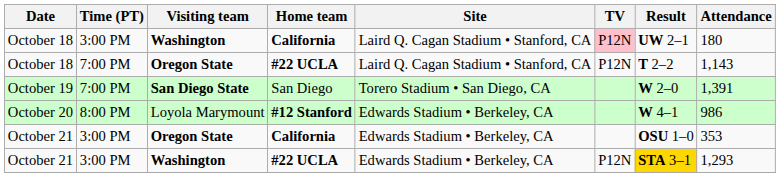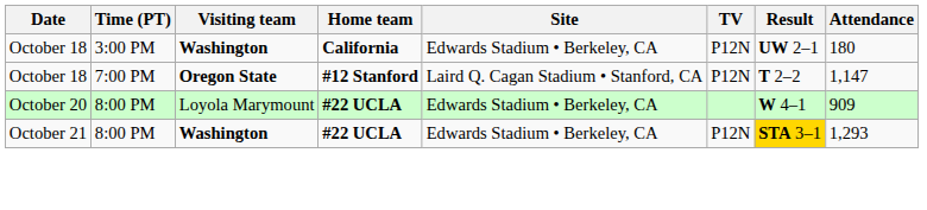 <table class="wikitable" style="font-size:95%;">
 <tr>
 <th>Date</th>
 <th>Time (PT)</th>
 <th>Visiting team</th>
 <th>Home team</th>
 <th>Site</th>
 <th>TV</th>
 <th>Result</th>
 <th>Attendance</th>
 </tr>
 <tr>
 <td>October 18</td>
 <td>3:00 PM</td>
 <td><strong>Washington</strong></td>
 <td><strong>California</strong></td>
-<td>Laird Q. Cagan Stadium • Stanford, CA</td>
-<td style="background: pink;">P12N</td>
+<td>Edwards Stadium • Berkeley, CA</td>
+<td>P12N</td>
 <td><strong>UW</strong> 2–1</td>
 <td>180</td>
 </tr>
 <tr>
 <td>October 18</td>
 <td>7:00 PM</td>
 <td><strong>Oregon State</strong></td>
-<td><strong>#22 UCLA</strong></td>
+<td><strong>#12 Stanford</strong></td>
 <td>Laird Q. Cagan Stadium • Stanford, CA</td>
 <td>P12N</td>
 <td><strong>T</strong> 2–2 </td>
-<td>1,143</td>
-</tr>
-<tr style="background:#cfc;">
-<td>October 19</td>
-<td>7:00 PM</td>
-<td><strong>San Diego State</strong></td>
-<td>San Diego</td>
-<td>Torero Stadium • San Diego, CA</td>
-<td></td>
-<td><strong>W</strong> 2–0</td>
-<td>1,391</td>
+<td>1,147</td>
 </tr>
 <tr style="background:#cfc;">
 <td>October 20</td>
 <td>8:00 PM</td>
 <td>Loyola Marymount</td>
-<td><strong>#12 Stanford</strong></td>
+<td><strong>#22 UCLA</strong></td>
 <td>Edwards Stadium • Berkeley, CA</td>
 <td></td>
 <td><strong>W</strong> 4–1</td>
-<td>986</td>
+<td>909</td>
 </tr>
 <tr>
 <td>October 21</td>
-<td>3:00 PM</td>
-<td><strong>Oregon State</strong></td>
-<td><strong>California</strong></td>
-<td>Edwards Stadium • Berkeley, CA</td>
-<td></td>
-<td><strong>OSU</strong> 1–0</td>
-<td>353</td>
-</tr>
-<tr>
-<td>October 21</td>
-<td>3:00 PM</td>
+<td>8:00 PM</td>
 <td><strong>Washington</strong></td>
 <td><strong>#22 UCLA</strong></td>
 <td>Edwards Stadium • Berkeley, CA</td>
 <td>P12N</td>
 <td style="background: gold;"><strong>STA</strong> 3–1</td>
 <td>1,293</td>
 </tr>
 <tr>
 </tr>
 </table>
